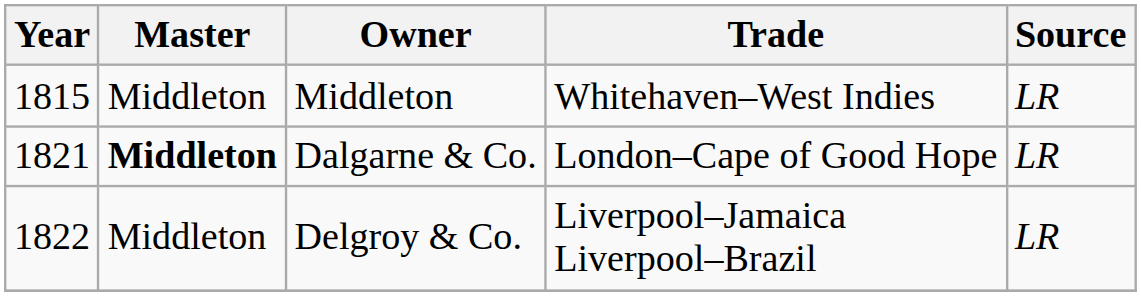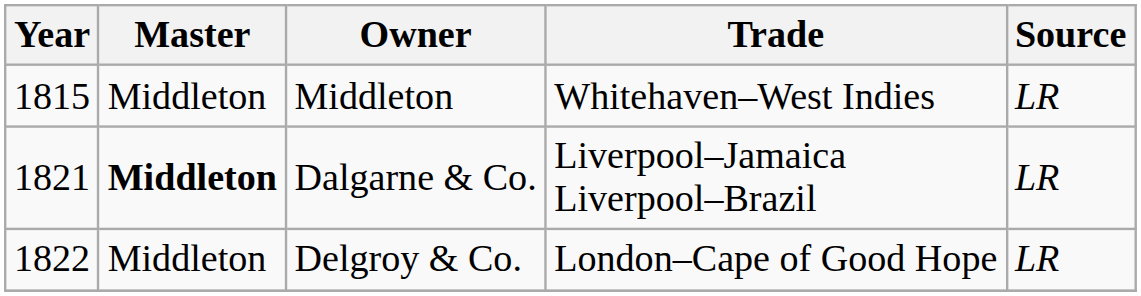 <table class=" wikitable">
 <tr>
 <th>Year</th>
 <th>Master</th>
 <th>Owner</th>
 <th>Trade</th>
 <th>Source</th>
 </tr>
 <tr>
 <td>1815</td>
 <td>Middleton</td>
 <td>Middleton</td>
 <td>Whitehaven–West Indies</td>
 <td><em>LR</em></td>
 </tr>
 <tr>
 <td>1821</td>
 <td><strong>Middleton</strong></td>
 <td>Dalgarne & Co.</td>
-<td>London–Cape of Good Hope</td>
+<td>Liverpool–Jamaica<br>Liverpool–Brazil</td>
 <td><em>LR</em></td>
 </tr>
 <tr>
 <td>1822</td>
 <td>Middleton</td>
 <td>Delgroy & Co.</td>
-<td>Liverpool–Jamaica<br>Liverpool–Brazil</td>
+<td>London–Cape of Good Hope</td>
 <td><em>LR</em></td>
 </tr>
 <tr>
 </tr>
 </table>
